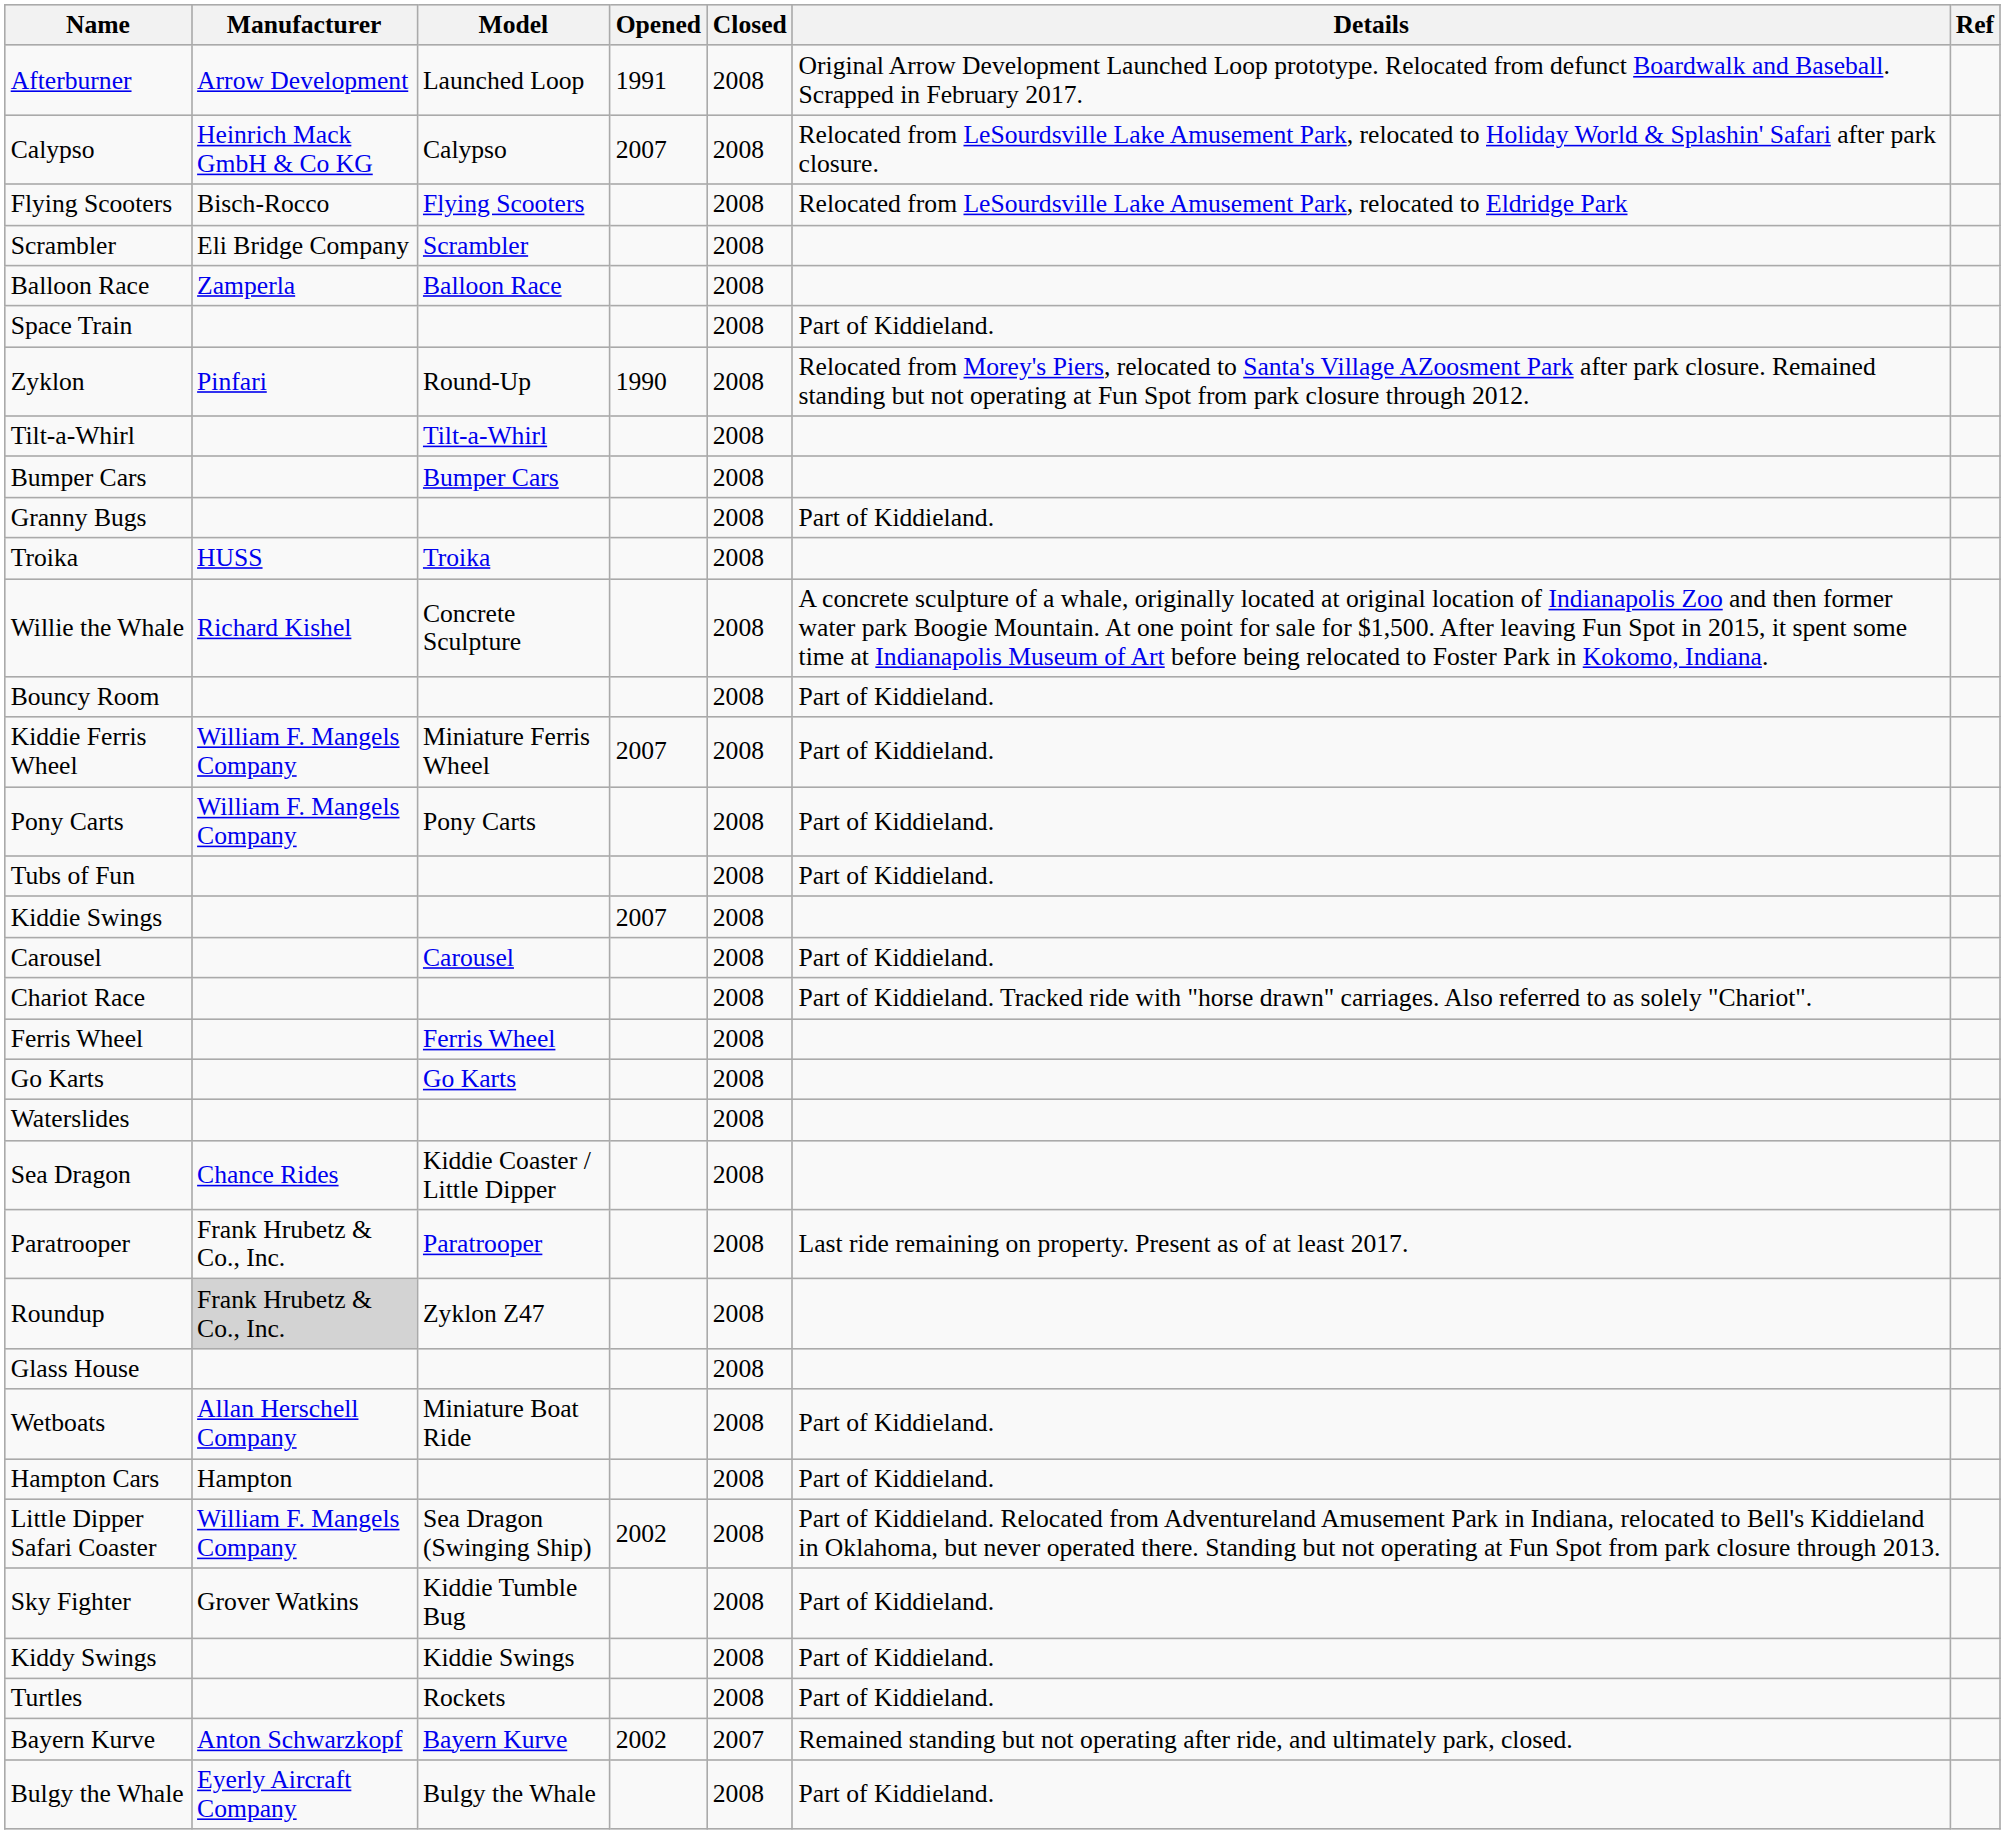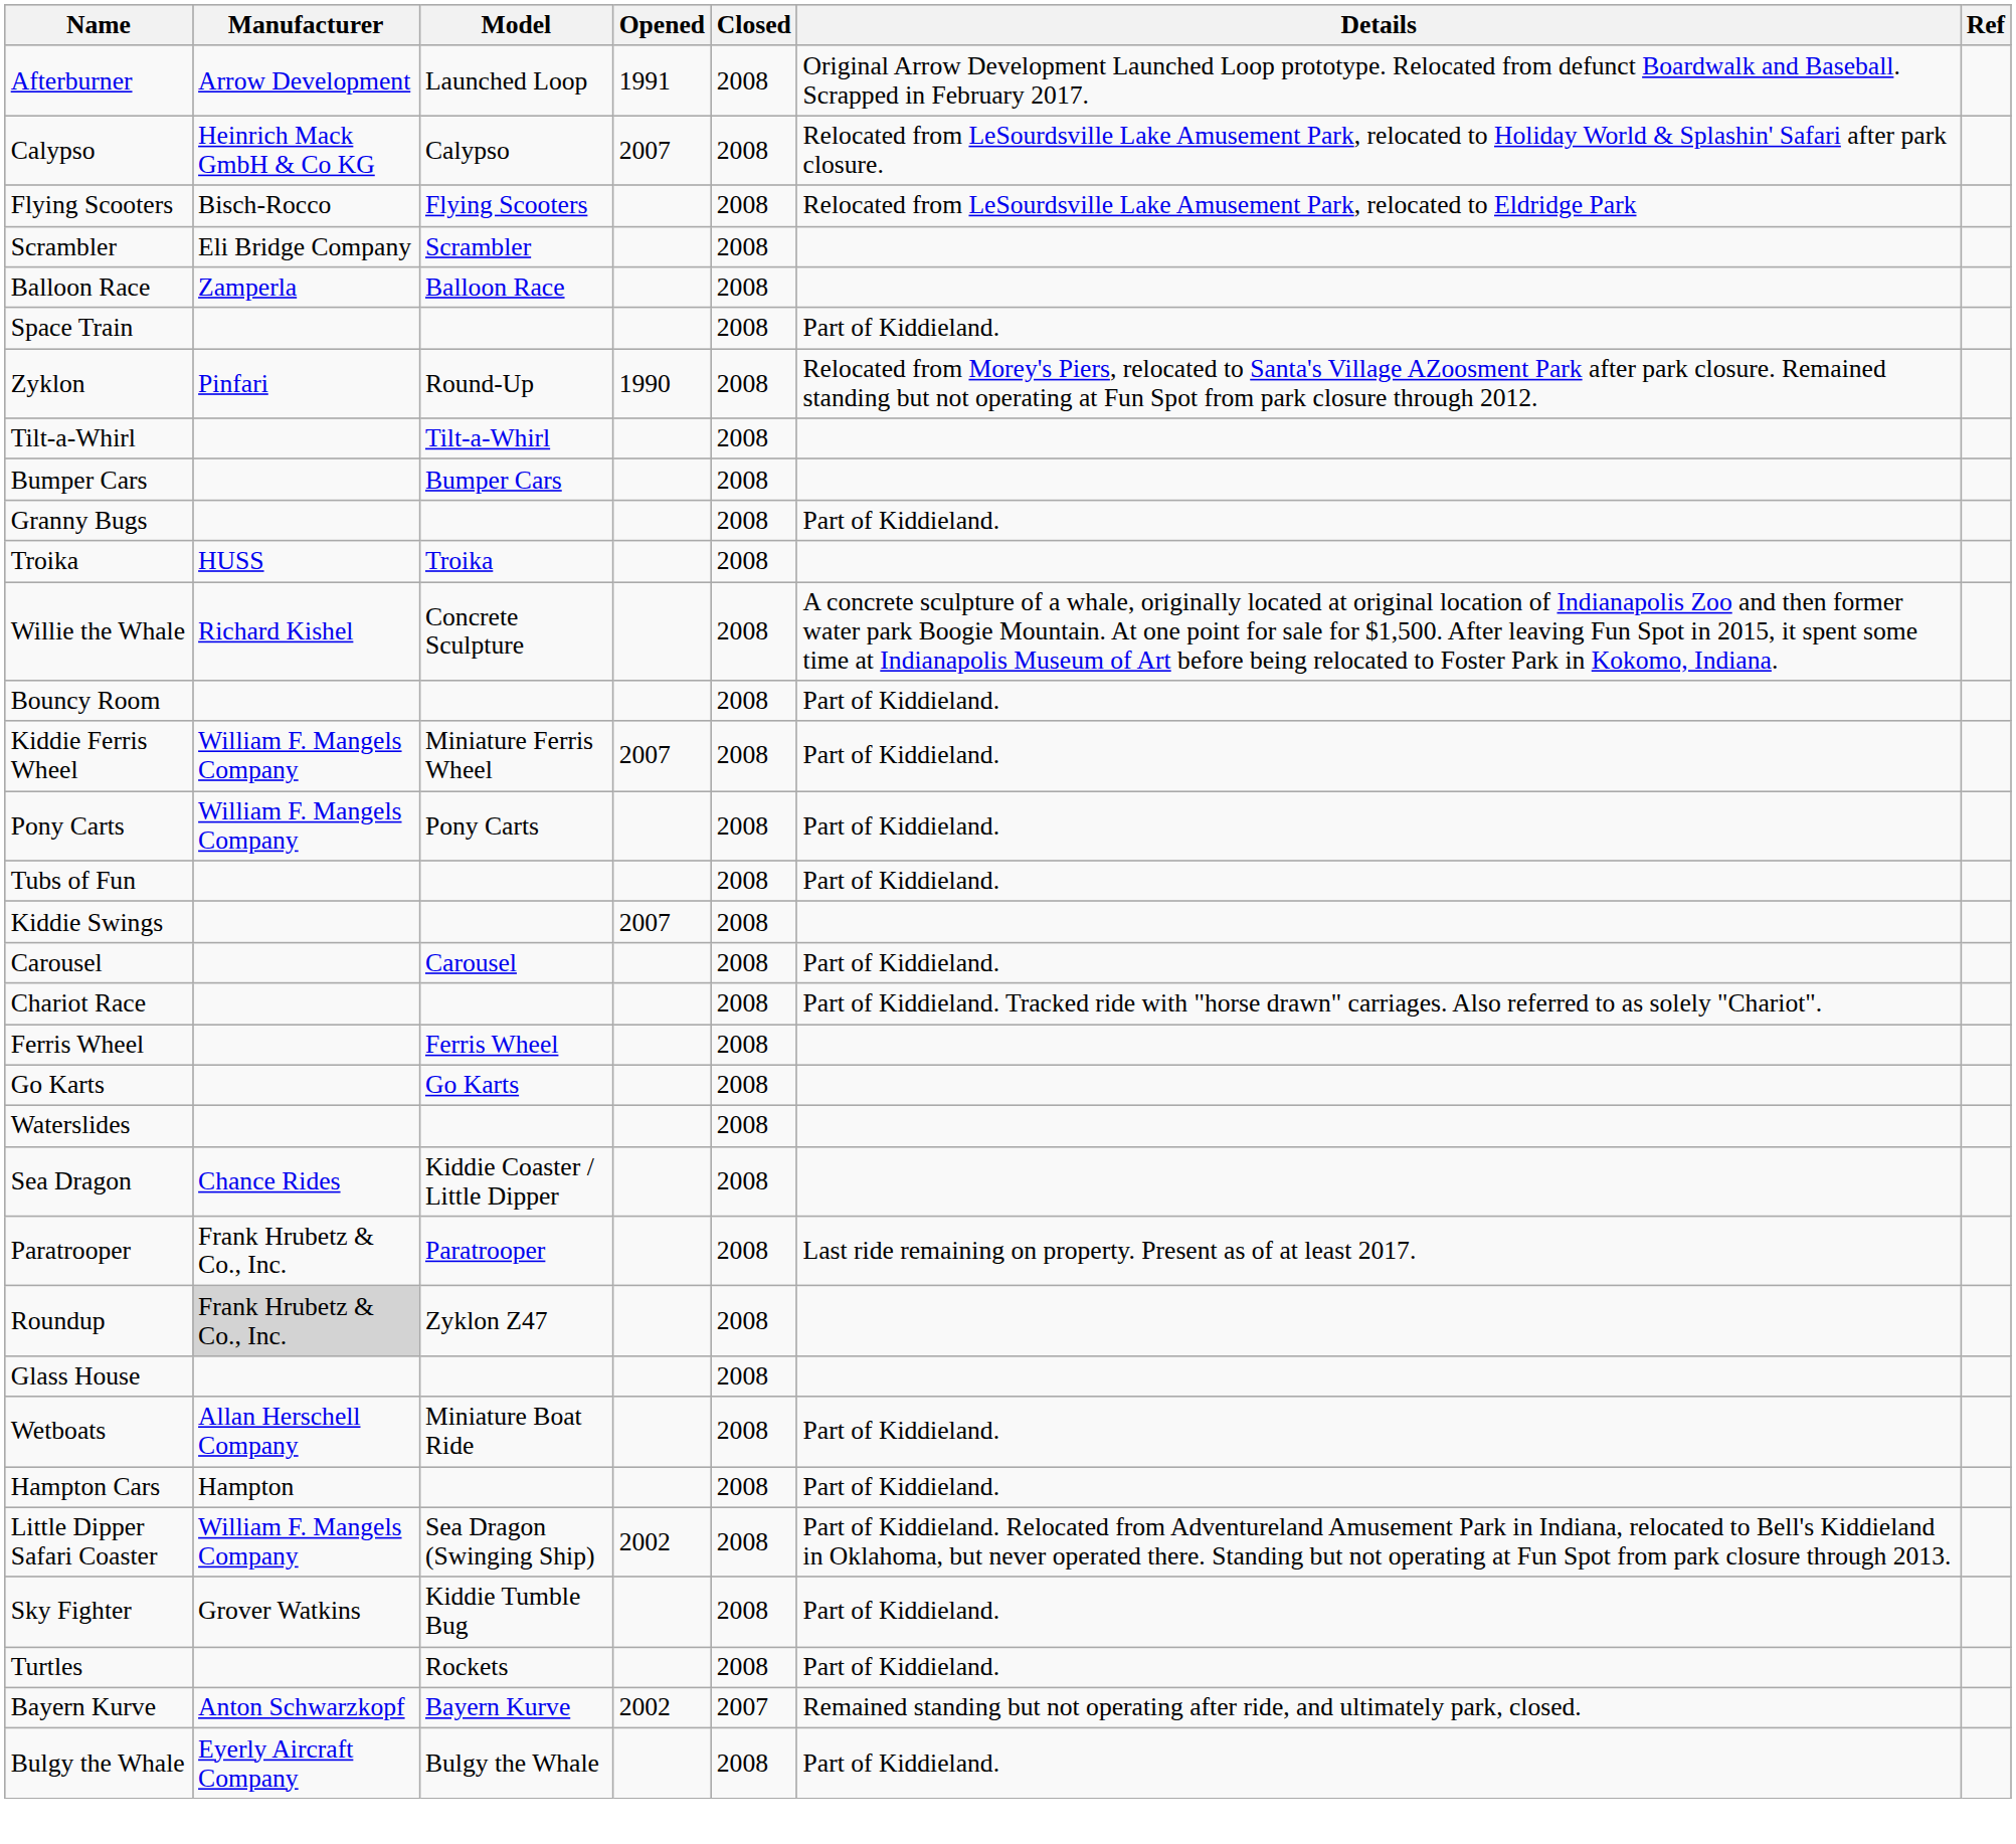 <table class="wikitable sortable">
 <tr>
 <th><strong>Name</strong></th>
 <th><strong>Manufacturer</strong></th>
 <th><strong>Model</strong></th>
 <th>Opened</th>
 <th>Closed</th>
 <th>Details</th>
 <th>Ref</th>
 </tr>
 <tr>
 <td><a href='#'>Afterburner</a></td>
 <td><a href='#'>Arrow Development</a></td>
 <td>Launched Loop</td>
 <td>1991</td>
 <td>2008</td>
 <td>Original Arrow Development Launched Loop prototype. Relocated from defunct <a href='#'>Boardwalk and Baseball</a>. Scrapped in February 2017.</td>
 <td></td>
 </tr>
 <tr>
 <td>Calypso</td>
 <td><a href='#'>Heinrich Mack GmbH & Co KG</a></td>
 <td>Calypso</td>
 <td>2007</td>
 <td>2008</td>
 <td>Relocated from <a href='#'>LeSourdsville Lake Amusement Park</a>, relocated to <a href='#'>Holiday World & Splashin' Safari</a> after park closure.</td>
 <td></td>
 </tr>
 <tr>
 <td>Flying Scooters</td>
 <td>Bisch-Rocco</td>
 <td><a href='#'>Flying Scooters</a></td>
 <td></td>
 <td>2008</td>
 <td>Relocated from <a href='#'>LeSourdsville Lake Amusement Park</a>, relocated to <a href='#'>Eldridge Park</a></td>
 <td></td>
 </tr>
 <tr>
 <td>Scrambler</td>
 <td>Eli Bridge Company</td>
 <td><a href='#'>Scrambler</a></td>
 <td></td>
 <td>2008</td>
 <td></td>
 <td></td>
 </tr>
 <tr>
 <td>Balloon Race</td>
 <td><a href='#'>Zamperla</a></td>
 <td><a href='#'>Balloon Race</a></td>
 <td></td>
 <td>2008</td>
 <td></td>
 <td></td>
 </tr>
 <tr>
 <td>Space Train</td>
 <td></td>
 <td></td>
 <td></td>
 <td>2008</td>
 <td>Part of Kiddieland.</td>
 <td></td>
 </tr>
 <tr>
 <td>Zyklon</td>
 <td><a href='#'>Pinfari</a></td>
 <td>Round-Up</td>
 <td>1990</td>
 <td>2008</td>
 <td>Relocated from <a href='#'>Morey's Piers</a>, relocated to <a href='#'>Santa's Village AZoosment Park</a> after park closure. Remained standing but not operating at Fun Spot from park closure through 2012.</td>
 <td></td>
 </tr>
 <tr>
 <td>Tilt-a-Whirl</td>
 <td></td>
 <td><a href='#'>Tilt-a-Whirl</a></td>
 <td></td>
 <td>2008</td>
 <td></td>
 <td></td>
 </tr>
 <tr>
 <td>Bumper Cars</td>
 <td></td>
 <td><a href='#'>Bumper Cars</a></td>
 <td></td>
 <td>2008</td>
 <td></td>
 <td></td>
 </tr>
 <tr>
 <td>Granny Bugs</td>
 <td></td>
 <td></td>
 <td></td>
 <td>2008</td>
 <td>Part of Kiddieland.</td>
 <td></td>
 </tr>
 <tr>
 <td>Troika</td>
 <td><a href='#'>HUSS</a></td>
 <td><a href='#'>Troika</a></td>
 <td></td>
 <td>2008</td>
 <td></td>
 <td></td>
 </tr>
 <tr>
 <td>Willie the Whale</td>
 <td><a href='#'>Richard Kishel</a></td>
 <td>Concrete Sculpture</td>
 <td></td>
 <td>2008</td>
 <td>A concrete sculpture of a whale, originally located at original location of <a href='#'>Indianapolis Zoo</a> and then former water park Boogie Mountain. At one point for sale for $1,500. After leaving Fun Spot in 2015, it spent some time at <a href='#'>Indianapolis Museum of Art</a> before being relocated to Foster Park in <a href='#'>Kokomo, Indiana</a>.</td>
 <td></td>
 </tr>
 <tr>
 <td>Bouncy Room</td>
 <td></td>
 <td></td>
 <td></td>
 <td>2008</td>
 <td>Part of Kiddieland.</td>
 <td></td>
 </tr>
 <tr>
 <td>Kiddie Ferris Wheel</td>
 <td><a href='#'>William F. Mangels Company</a></td>
 <td>Miniature Ferris Wheel</td>
 <td>2007</td>
 <td>2008</td>
 <td>Part of Kiddieland.</td>
 <td></td>
 </tr>
 <tr>
 <td>Pony Carts</td>
 <td><a href='#'>William F. Mangels Company</a></td>
 <td>Pony Carts</td>
 <td></td>
 <td>2008</td>
 <td>Part of Kiddieland.</td>
 <td></td>
 </tr>
 <tr>
 <td>Tubs of Fun</td>
 <td></td>
 <td></td>
 <td></td>
 <td>2008</td>
 <td>Part of Kiddieland.</td>
 <td></td>
 </tr>
 <tr>
 <td>Kiddie Swings</td>
 <td></td>
 <td></td>
 <td>2007</td>
 <td>2008</td>
 <td></td>
 <td></td>
 </tr>
 <tr>
 <td>Carousel</td>
 <td></td>
 <td><a href='#'>Carousel</a></td>
 <td></td>
 <td>2008</td>
 <td>Part of Kiddieland.</td>
 <td></td>
 </tr>
 <tr>
 <td>Chariot Race</td>
 <td></td>
 <td></td>
 <td></td>
 <td>2008</td>
 <td>Part of Kiddieland. Tracked ride with "horse drawn" carriages. Also referred to as solely "Chariot".</td>
 <td></td>
 </tr>
 <tr>
 <td>Ferris Wheel</td>
 <td></td>
 <td><a href='#'>Ferris Wheel</a></td>
 <td></td>
 <td>2008</td>
 <td></td>
 <td></td>
 </tr>
 <tr>
 <td>Go Karts</td>
 <td></td>
 <td><a href='#'>Go Karts</a></td>
 <td></td>
 <td>2008</td>
 <td></td>
 <td></td>
 </tr>
 <tr>
 <td>Waterslides</td>
 <td></td>
 <td></td>
 <td></td>
 <td>2008</td>
 <td></td>
 <td></td>
 </tr>
 <tr>
 <td>Sea Dragon</td>
 <td><a href='#'>Chance Rides</a></td>
 <td>Kiddie Coaster / Little Dipper</td>
 <td></td>
 <td>2008</td>
 <td></td>
 <td></td>
 </tr>
 <tr>
 <td>Paratrooper</td>
 <td>Frank Hrubetz & Co., Inc.</td>
 <td><a href='#'>Paratrooper</a></td>
 <td></td>
 <td>2008</td>
 <td>Last ride remaining on property. Present as of at least 2017.</td>
 <td></td>
 </tr>
 <tr>
 <td>Roundup</td>
 <td style="background: lightgrey;">Frank Hrubetz & Co., Inc.</td>
 <td>Zyklon Z47</td>
 <td></td>
 <td>2008</td>
 <td></td>
 <td></td>
 </tr>
 <tr>
 <td>Glass House</td>
 <td></td>
 <td></td>
 <td></td>
 <td>2008</td>
 <td></td>
 <td></td>
 </tr>
 <tr>
 <td>Wetboats</td>
 <td><a href='#'>Allan Herschell Company</a></td>
 <td>Miniature Boat Ride</td>
 <td></td>
 <td>2008</td>
 <td>Part of Kiddieland.</td>
 <td></td>
 </tr>
 <tr>
 <td>Hampton Cars</td>
 <td>Hampton</td>
 <td></td>
 <td></td>
 <td>2008</td>
 <td>Part of Kiddieland.</td>
 <td></td>
 </tr>
 <tr>
 <td>Little Dipper Safari Coaster</td>
 <td><a href='#'>William F. Mangels Company</a></td>
 <td>Sea Dragon (Swinging Ship)</td>
 <td>2002</td>
 <td>2008</td>
 <td>Part of Kiddieland. Relocated from Adventureland Amusement Park in Indiana, relocated to Bell's Kiddieland in Oklahoma, but never operated there. Standing but not operating at Fun Spot from park closure through 2013.</td>
 <td></td>
 </tr>
 <tr>
 <td>Sky Fighter</td>
 <td>Grover Watkins</td>
 <td>Kiddie Tumble Bug</td>
 <td></td>
 <td>2008</td>
 <td>Part of Kiddieland.</td>
 <td></td>
 </tr>
 <tr>
-<td>Kiddy Swings</td>
-<td></td>
-<td>Kiddie Swings</td>
-<td></td>
-<td>2008</td>
-<td>Part of Kiddieland.</td>
-<td></td>
-</tr>
-<tr>
 <td>Turtles</td>
 <td></td>
 <td>Rockets</td>
 <td></td>
 <td>2008</td>
 <td>Part of Kiddieland.</td>
 <td></td>
 </tr>
 <tr>
 <td>Bayern Kurve</td>
 <td><a href='#'>Anton Schwarzkopf</a></td>
 <td><a href='#'>Bayern Kurve</a></td>
 <td>2002</td>
 <td>2007</td>
 <td>Remained standing but not operating after ride, and ultimately park, closed.</td>
 <td></td>
 </tr>
 <tr>
 <td>Bulgy the Whale</td>
 <td><a href='#'>Eyerly Aircraft Company</a></td>
 <td>Bulgy the Whale</td>
 <td></td>
 <td>2008</td>
 <td>Part of Kiddieland.</td>
 <td></td>
 </tr>
 </table>
